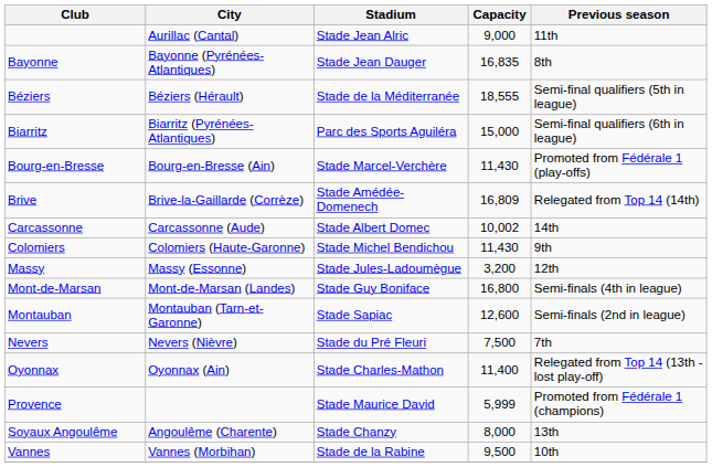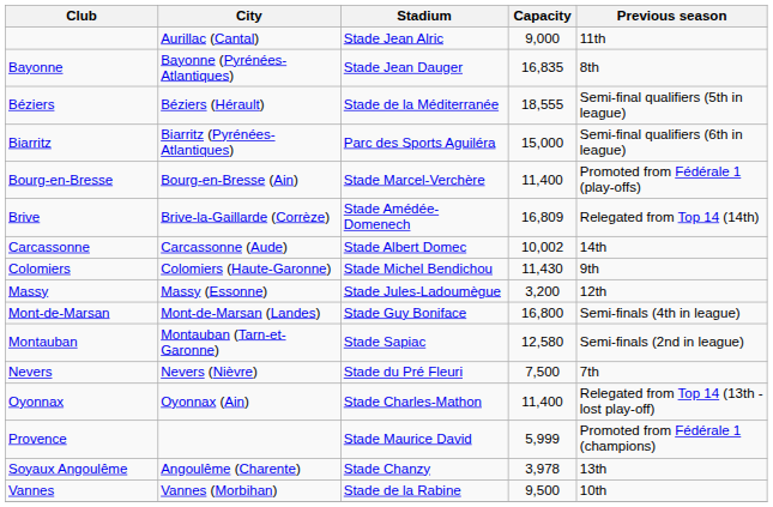 <table class="wikitable sortable" width="100%">
 <tr>
 <th width="20%">Club</th>
 <th width="24%">City</th>
 <th width="22%">Stadium</th>
 <th width="9%">Capacity</th>
 <th>Previous season</th>
 </tr>
 <tr>
 <td></td>
 <td><a href='#'>Aurillac</a> (<a href='#'>Cantal</a>)</td>
 <td><a href='#'>Stade Jean Alric</a></td>
 <td align=center>9,000</td>
 <td>11th</td>
 </tr>
 <tr>
 <td><a href='#'>Bayonne</a></td>
 <td><a href='#'>Bayonne</a> (<a href='#'>Pyrénées-Atlantiques</a>)</td>
 <td><a href='#'>Stade Jean Dauger</a></td>
 <td align=center>16,835</td>
 <td>8th</td>
 </tr>
 <tr>
 <td><a href='#'>Béziers</a></td>
 <td><a href='#'>Béziers</a> (<a href='#'>Hérault</a>)</td>
 <td><a href='#'>Stade de la Méditerranée</a></td>
 <td align=center>18,555</td>
 <td>Semi-final qualifiers (5th in league)</td>
 </tr>
 <tr>
 <td><a href='#'>Biarritz</a></td>
 <td><a href='#'>Biarritz</a> (<a href='#'>Pyrénées-Atlantiques</a>)</td>
 <td><a href='#'>Parc des Sports Aguiléra</a></td>
 <td align=center>15,000</td>
 <td>Semi-final qualifiers (6th in league)</td>
 </tr>
 <tr>
 <td><a href='#'>Bourg-en-Bresse</a></td>
 <td><a href='#'>Bourg-en-Bresse</a> (<a href='#'>Ain</a>)</td>
 <td><a href='#'>Stade Marcel-Verchère</a></td>
-<td align=center>11,430</td>
+<td align=center>11,400</td>
 <td>Promoted from <a href='#'>Fédérale 1</a> (play-offs)</td>
 </tr>
 <tr>
 <td><a href='#'>Brive</a></td>
 <td><a href='#'>Brive-la-Gaillarde</a> (<a href='#'>Corrèze</a>)</td>
 <td><a href='#'>Stade Amédée-Domenech</a></td>
 <td align=center>16,809</td>
 <td>Relegated from <a href='#'>Top 14</a> (14th)</td>
 </tr>
 <tr>
 <td><a href='#'>Carcassonne</a></td>
 <td><a href='#'>Carcassonne</a> (<a href='#'>Aude</a>)</td>
 <td><a href='#'>Stade Albert Domec</a></td>
 <td align=center>10,002</td>
 <td>14th</td>
 </tr>
 <tr>
 <td><a href='#'>Colomiers</a></td>
 <td><a href='#'>Colomiers</a> (<a href='#'>Haute-Garonne</a>)</td>
 <td><a href='#'>Stade Michel Bendichou</a></td>
 <td align=center>11,430</td>
 <td>9th</td>
 </tr>
 <tr>
 <td><a href='#'>Massy</a></td>
 <td><a href='#'>Massy</a> (<a href='#'>Essonne</a>)</td>
 <td><a href='#'>Stade Jules-Ladoumègue</a></td>
 <td align=center>3,200</td>
 <td>12th</td>
 </tr>
 <tr>
 <td><a href='#'>Mont-de-Marsan</a></td>
 <td><a href='#'>Mont-de-Marsan</a> (<a href='#'>Landes</a>)</td>
 <td><a href='#'>Stade Guy Boniface</a></td>
 <td align=center>16,800</td>
 <td>Semi-finals (4th in league)</td>
 </tr>
 <tr>
 <td><a href='#'>Montauban</a></td>
 <td><a href='#'>Montauban</a> (<a href='#'>Tarn-et-Garonne</a>)</td>
 <td><a href='#'>Stade Sapiac</a></td>
-<td align=center>12,600</td>
+<td align=center>12,580</td>
 <td>Semi-finals (2nd in league)</td>
 </tr>
 <tr>
 <td><a href='#'>Nevers</a></td>
 <td><a href='#'>Nevers</a> (<a href='#'>Nièvre</a>)</td>
 <td><a href='#'>Stade du Pré Fleuri</a></td>
 <td align=center>7,500</td>
 <td>7th</td>
 </tr>
 <tr>
 <td><a href='#'>Oyonnax</a></td>
 <td><a href='#'>Oyonnax</a> (<a href='#'>Ain</a>)</td>
 <td><a href='#'>Stade Charles-Mathon</a></td>
 <td align=center>11,400</td>
 <td>Relegated from <a href='#'>Top 14</a> (13th - lost play-off)</td>
 </tr>
 <tr>
 <td><a href='#'>Provence</a></td>
 <td></td>
 <td><a href='#'>Stade Maurice David</a></td>
 <td align=center>5,999</td>
 <td>Promoted from <a href='#'>Fédérale 1</a> (champions)</td>
 </tr>
 <tr>
 <td><a href='#'>Soyaux Angoulême</a></td>
 <td><a href='#'>Angoulême</a> (<a href='#'>Charente</a>)</td>
 <td><a href='#'>Stade Chanzy</a></td>
-<td align=center>8,000</td>
+<td align=center>3,978</td>
 <td>13th</td>
 </tr>
 <tr>
 <td><a href='#'>Vannes</a></td>
 <td><a href='#'>Vannes</a> (<a href='#'>Morbihan</a>)</td>
 <td><a href='#'>Stade de la Rabine</a></td>
 <td align=center>9,500</td>
 <td>10th</td>
 </tr>
 <tr>
 </tr>
 </table>
